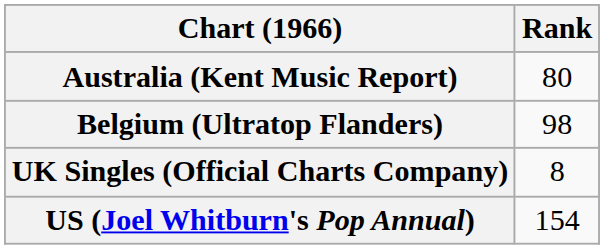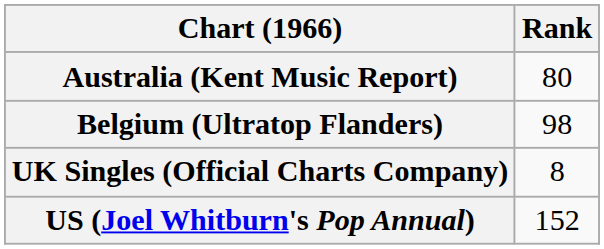 <table class="wikitable sortable plainrowheaders" style="text-align:center">
 <tr>
 <th align="left">Chart (1966)</th>
 <th style="text-align:center;">Rank</th>
 </tr>
 <tr>
 <th scope="row">Australia (Kent Music Report)</th>
 <td>80</td>
 </tr>
 <tr>
 <th scope="row">Belgium (Ultratop Flanders)</th>
 <td>98</td>
 </tr>
 <tr>
 <th scope="row">UK Singles (Official Charts Company)</th>
 <td>8</td>
 </tr>
 <tr>
 <th scope="row">US (<a href='#'>Joel Whitburn</a>'s <em>Pop Annual</em>)</th>
-<td>154</td>
+<td>152</td>
 </tr>
 </table>
